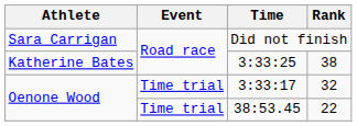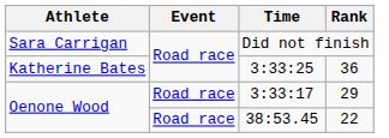 <table class=wikitable style="font-size:90%">
 <tr>
 <th>Athlete</th>
 <th>Event</th>
 <th>Time</th>
 <th>Rank</th>
 </tr>
 <tr align=center>
 <td align=left><a href='#'>Sara Carrigan</a></td>
 <td align=left rowspan=2><a href='#'>Road race</a></td>
 <td colspan=2>Did not finish</td>
 </tr>
 <tr align=center>
 <td align=left><a href='#'>Katherine Bates</a></td>
 <td>3:33:25</td>
-<td>38</td>
+<td>36</td>
 </tr>
 <tr align=center>
 <td align=left rowspan=2><a href='#'>Oenone Wood</a></td>
-<td align=left><a href='#'>Time trial</a></td>
+<td align=left><a href='#'>Road race</a></td>
 <td>3:33:17</td>
-<td>32</td>
+<td>29</td>
 </tr>
 <tr align=center>
-<td align=left><a href='#'>Time trial</a></td>
+<td align=left><a href='#'>Road race</a></td>
 <td>38:53.45</td>
 <td>22</td>
 </tr>
 </table>
